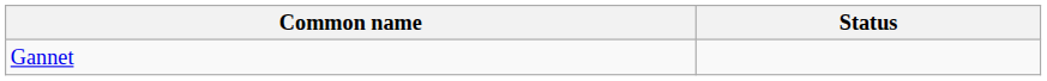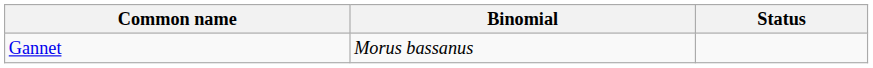 <table style="width:60%;" class="wikitable">
 <tr>
 <th width=40%>Common name</th>
+<th width=40%>Binomial</th>
 <th width=20%>Status</th>
 </tr>
 <tr>
 <td><a href='#'>Gannet</a></td>
+<td><em>Morus bassanus</em></td>
 <td></td>
 </tr>
 </table>
